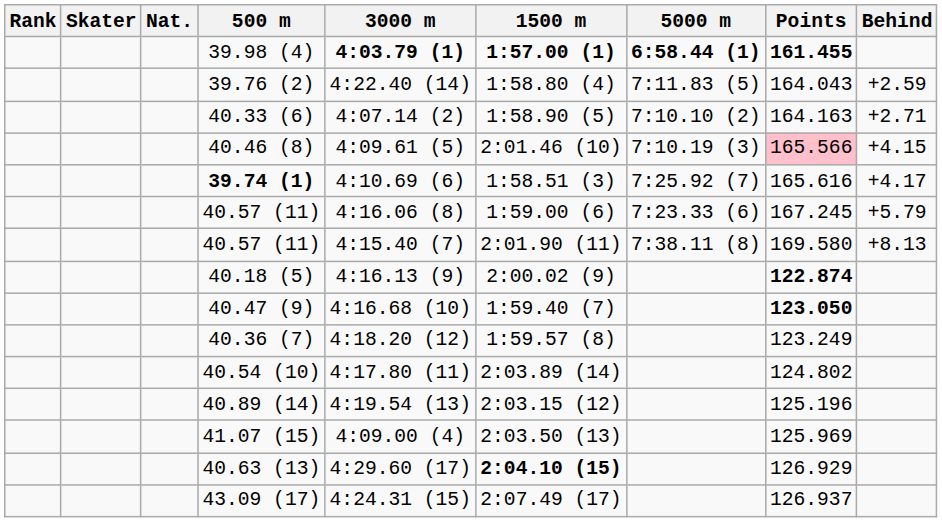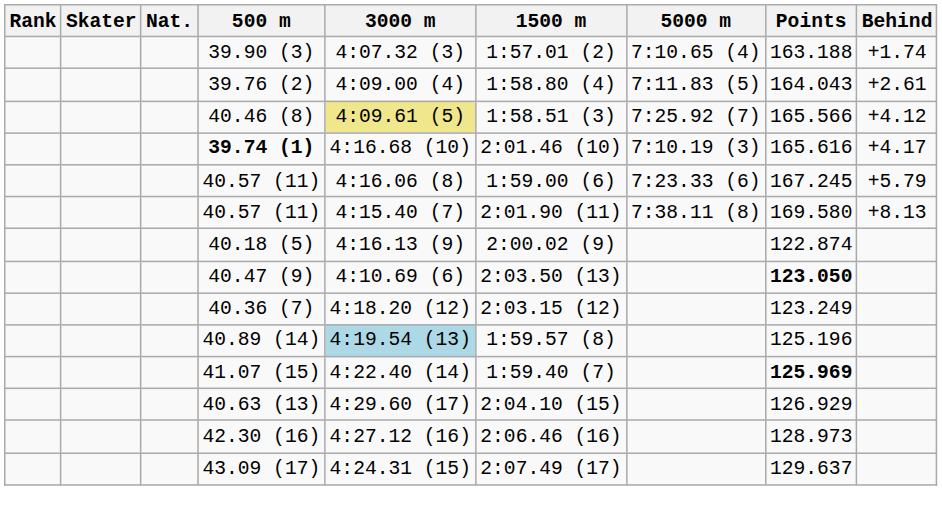 <table class="wikitable sortable" border="1" style="text-align:center">
 <tr align=center>
 <th>Rank</th>
 <th>Skater</th>
 <th>Nat.</th>
 <th>500 m</th>
 <th>3000 m</th>
 <th>1500 m</th>
 <th>5000 m</th>
 <th>Points</th>
 <th>Behind</th>
 </tr>
 <tr>
 <td></td>
 <td align=left></td>
 <td></td>
-<td>39.98 (4)</td>
-<td><strong>4:03.79 (1)</strong></td>
-<td><strong>1:57.00 (1)</strong></td>
-<td><strong>6:58.44 (1)</strong></td>
-<td><strong>161.455</strong></td>
-<td></td>
+<td>39.90 (3)</td>
+<td>4:07.32 (3)</td>
+<td>1:57.01 (2)</td>
+<td>7:10.65 (4)</td>
+<td>163.188</td>
+<td>+1.74</td>
 </tr>
 <tr>
 <td></td>
 <td align=left></td>
 <td></td>
 <td>39.76 (2)</td>
-<td>4:22.40 (14)</td>
+<td>4:09.00 (4)</td>
 <td>1:58.80 (4)</td>
 <td>7:11.83 (5)</td>
 <td>164.043</td>
-<td>+2.59</td>
-</tr>
-<tr>
-<td></td>
-<td align=left></td>
-<td></td>
-<td>40.33 (6)</td>
-<td>4:07.14 (2)</td>
-<td>1:58.90 (5)</td>
-<td>7:10.10 (2)</td>
-<td>164.163</td>
-<td>+2.71</td>
+<td>+2.61</td>
 </tr>
 <tr>
 <td></td>
 <td align=left></td>
 <td></td>
 <td>40.46 (8)</td>
-<td>4:09.61 (5)</td>
-<td>2:01.46 (10)</td>
-<td>7:10.19 (3)</td>
-<td style="background: pink;">165.566</td>
-<td>+4.15</td>
+<td style="background: khaki;">4:09.61 (5)</td>
+<td>1:58.51 (3)</td>
+<td>7:25.92 (7)</td>
+<td>165.566</td>
+<td>+4.12</td>
 </tr>
 <tr>
 <td></td>
 <td align=left></td>
 <td></td>
 <td><strong>39.74 (1)</strong></td>
-<td>4:10.69 (6)</td>
-<td>1:58.51 (3)</td>
-<td>7:25.92 (7)</td>
+<td>4:16.68 (10)</td>
+<td>2:01.46 (10)</td>
+<td>7:10.19 (3)</td>
 <td>165.616</td>
 <td>+4.17</td>
 </tr>
 <tr>
 <td></td>
 <td align=left></td>
 <td></td>
 <td>40.57 (11)</td>
 <td>4:16.06 (8)</td>
 <td>1:59.00 (6)</td>
 <td>7:23.33 (6)</td>
 <td>167.245</td>
 <td>+5.79</td>
 </tr>
 <tr>
 <td></td>
 <td align=left></td>
 <td></td>
 <td>40.57 (11)</td>
 <td>4:15.40 (7)</td>
 <td>2:01.90 (11)</td>
 <td>7:38.11 (8)</td>
 <td>169.580</td>
 <td>+8.13</td>
 </tr>
 <tr>
 <td></td>
 <td align=left></td>
 <td></td>
 <td>40.18 (5)</td>
 <td>4:16.13 (9)</td>
 <td>2:00.02 (9)</td>
 <td></td>
-<td><strong>122.874</strong></td>
+<td>122.874</td>
 <td></td>
 </tr>
 <tr>
 <td></td>
 <td align=left></td>
 <td></td>
 <td>40.47 (9)</td>
-<td>4:16.68 (10)</td>
-<td>1:59.40 (7)</td>
+<td>4:10.69 (6)</td>
+<td>2:03.50 (13)</td>
 <td></td>
 <td><strong>123.050</strong></td>
 <td></td>
 </tr>
 <tr>
 <td></td>
 <td align=left></td>
 <td></td>
 <td>40.36 (7)</td>
 <td>4:18.20 (12)</td>
-<td>1:59.57 (8)</td>
+<td>2:03.15 (12)</td>
 <td></td>
 <td>123.249</td>
 <td></td>
 </tr>
 <tr>
 <td></td>
 <td align=left></td>
 <td></td>
-<td>40.54 (10)</td>
-<td>4:17.80 (11)</td>
-<td>2:03.89 (14)</td>
-<td></td>
-<td>124.802</td>
-<td></td>
-</tr>
-<tr>
-<td></td>
-<td align=left></td>
-<td></td>
 <td>40.89 (14)</td>
-<td>4:19.54 (13)</td>
-<td>2:03.15 (12)</td>
+<td style="background: lightblue;">4:19.54 (13)</td>
+<td>1:59.57 (8)</td>
 <td></td>
 <td>125.196</td>
 <td></td>
 </tr>
 <tr>
 <td></td>
 <td align=left></td>
 <td></td>
 <td>41.07 (15)</td>
-<td>4:09.00 (4)</td>
-<td>2:03.50 (13)</td>
+<td>4:22.40 (14)</td>
+<td>1:59.40 (7)</td>
 <td></td>
-<td>125.969</td>
+<td><strong>125.969</strong></td>
 <td></td>
 </tr>
 <tr>
 <td></td>
 <td align=left></td>
 <td></td>
 <td>40.63 (13)</td>
 <td>4:29.60 (17)</td>
-<td><strong>2:04.10 (15)</strong></td>
+<td>2:04.10 (15)</td>
 <td></td>
 <td>126.929</td>
+<td></td>
+</tr>
+<tr>
+<td></td>
+<td align=left></td>
+<td></td>
+<td>42.30 (16)</td>
+<td>4:27.12 (16)</td>
+<td>2:06.46 (16)</td>
+<td></td>
+<td>128.973</td>
 <td></td>
 </tr>
 <tr>
 <td></td>
 <td align=left></td>
 <td></td>
 <td>43.09 (17)</td>
 <td>4:24.31 (15)</td>
 <td>2:07.49 (17)</td>
 <td></td>
-<td>126.937</td>
+<td>129.637</td>
 <td></td>
 </tr>
 </table>
